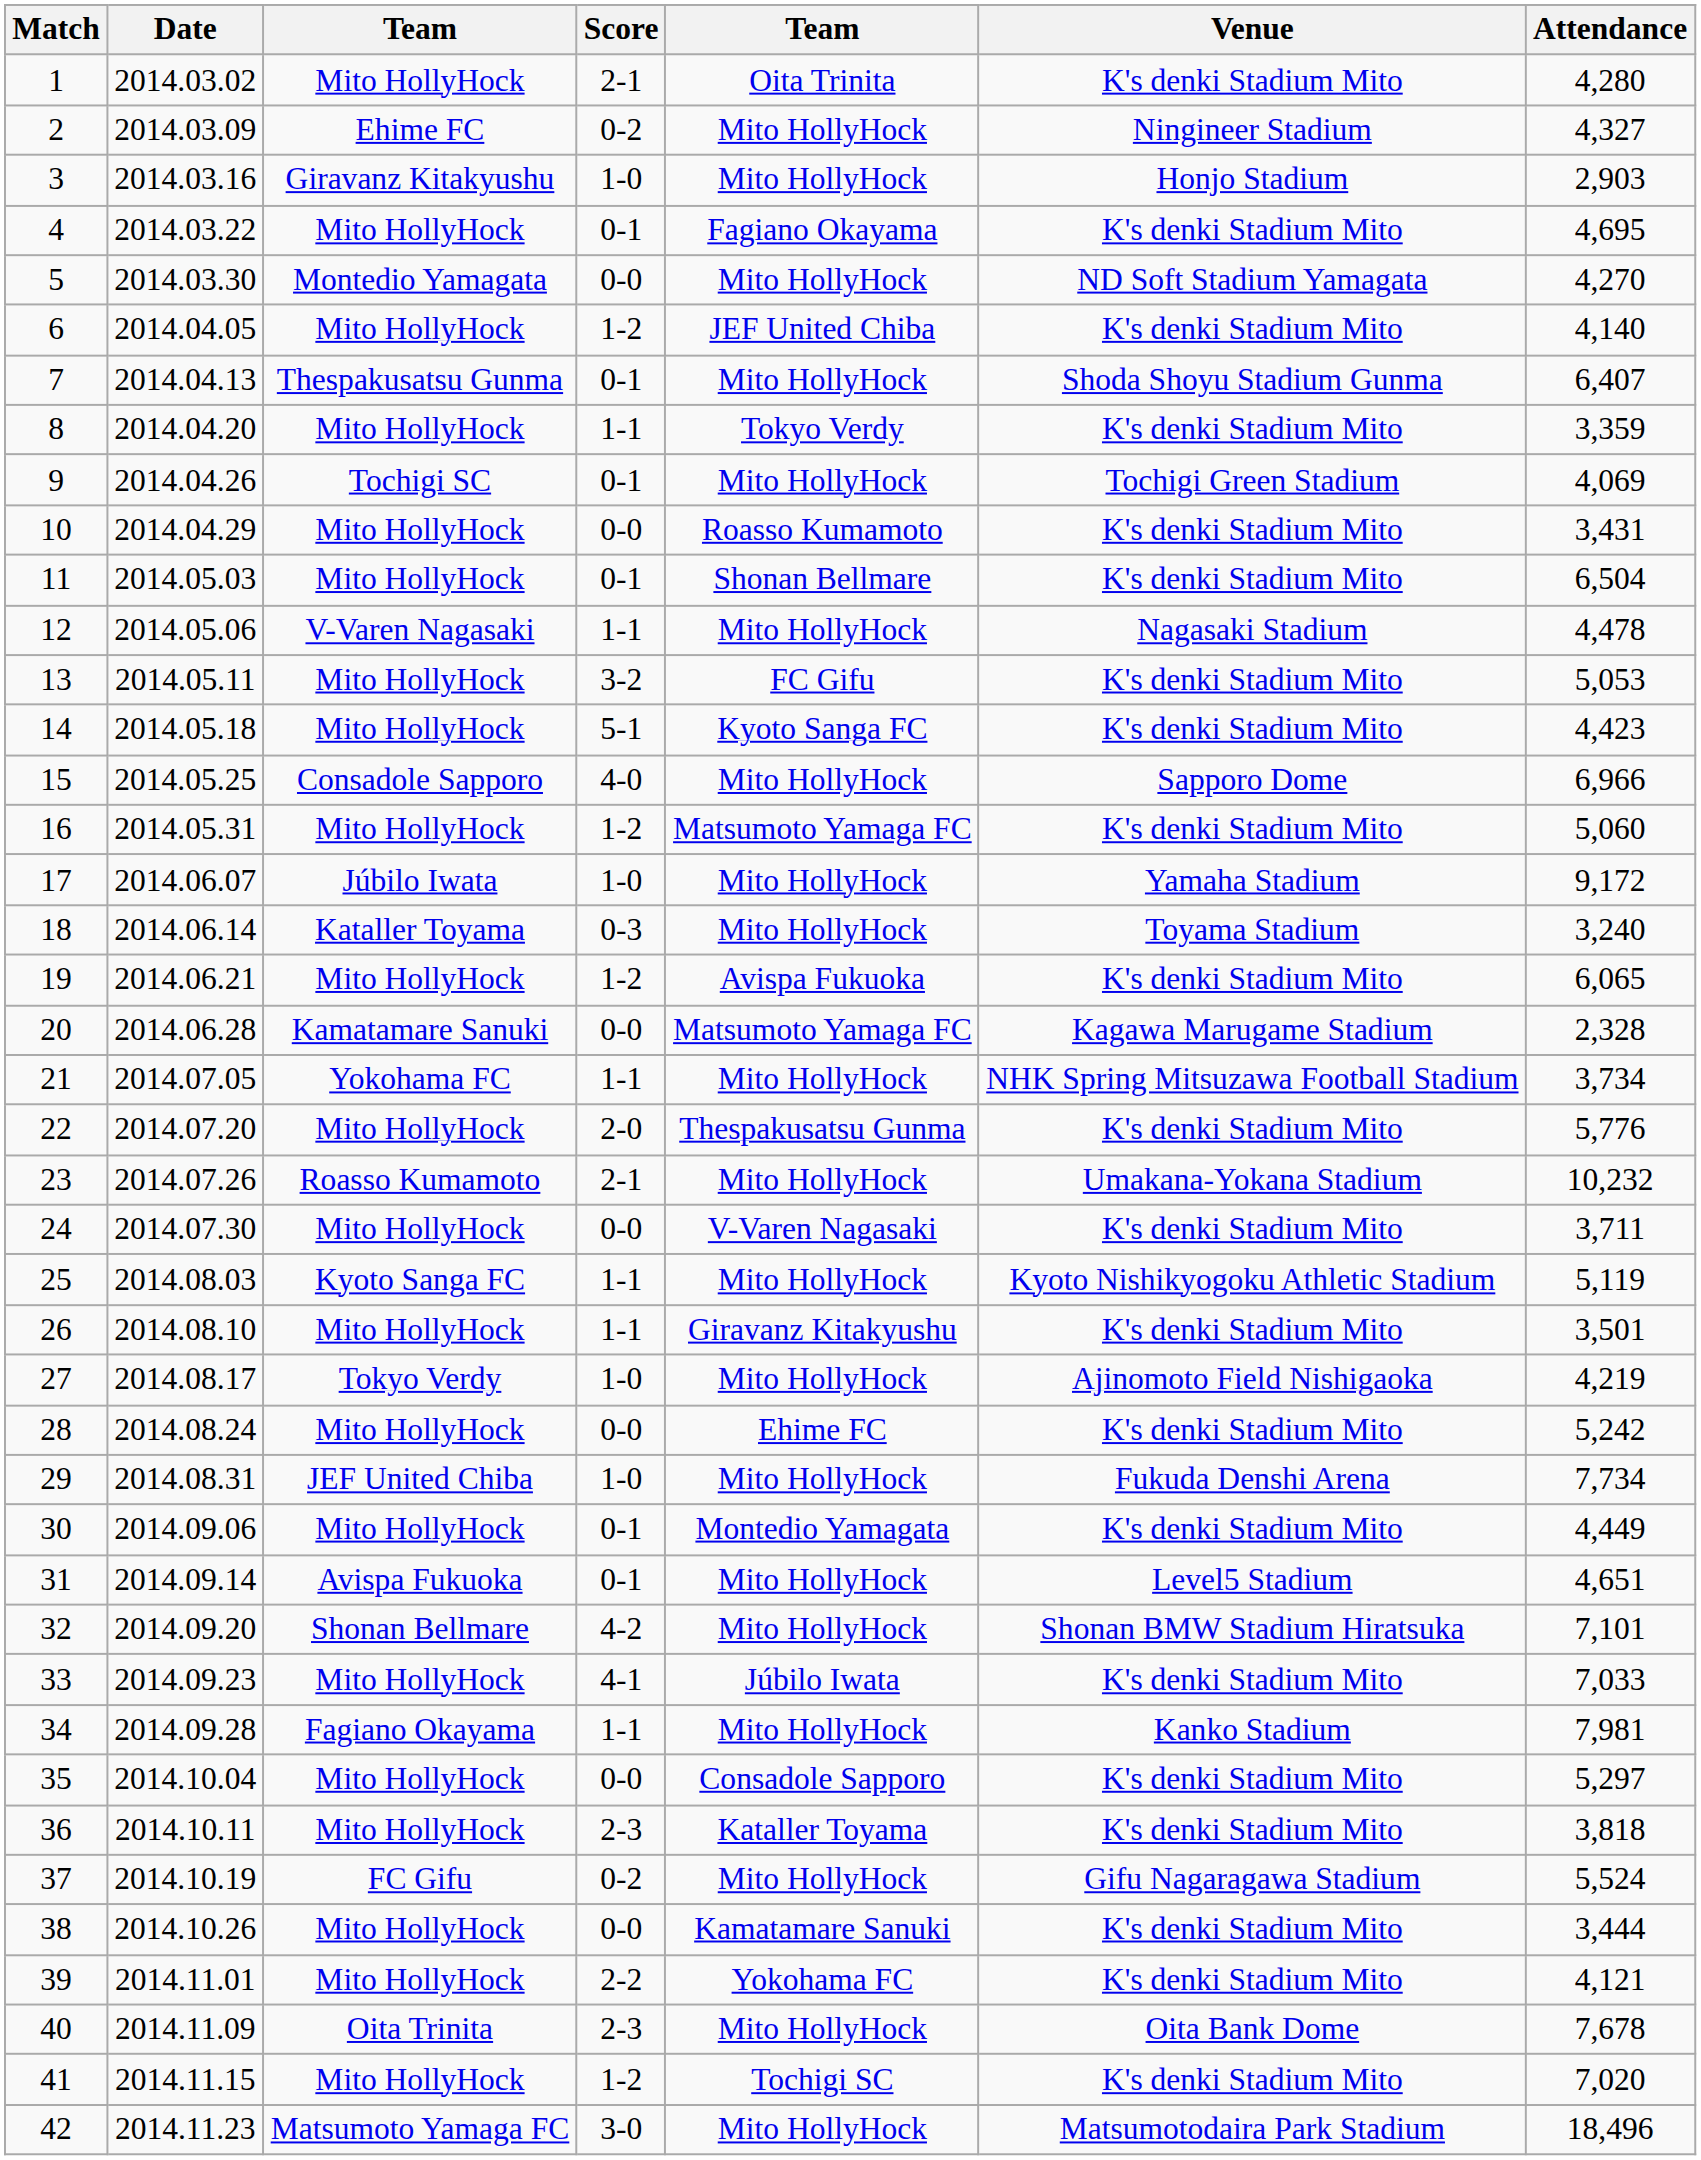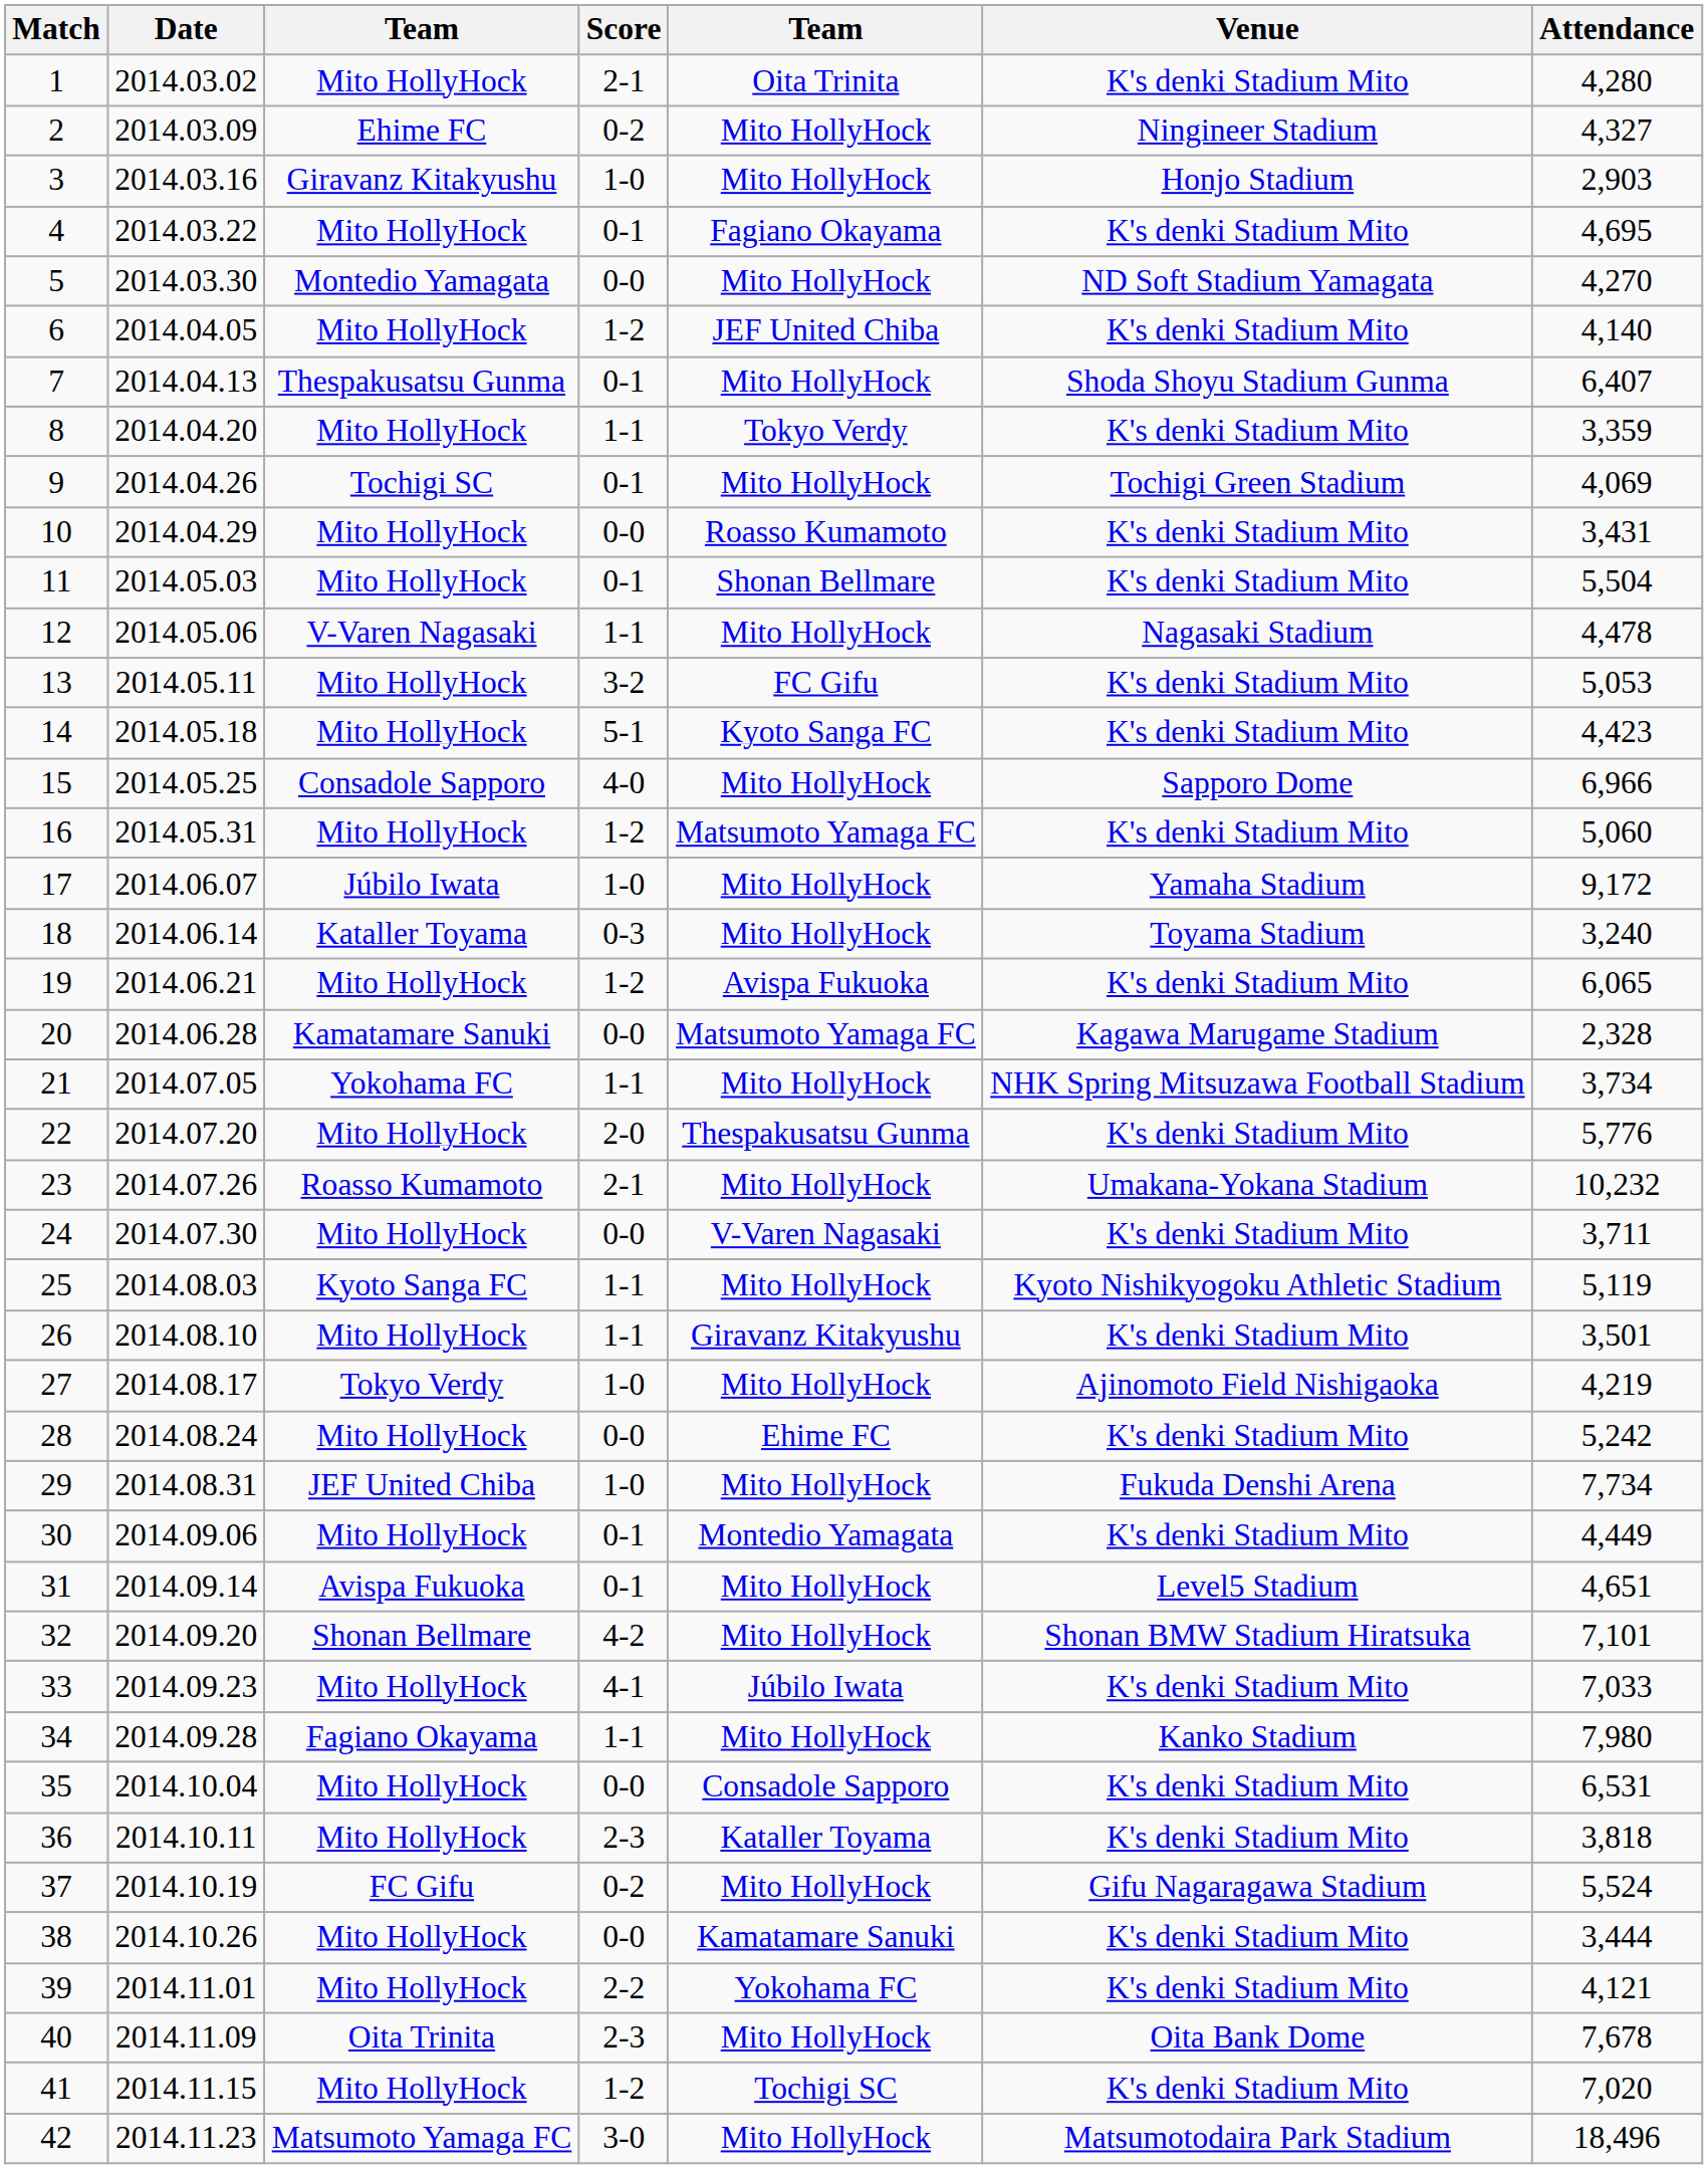 <table class="wikitable" style="text-align:center;">
 <tr>
 <th>Match</th>
 <th>Date</th>
 <th>Team</th>
 <th>Score</th>
 <th>Team</th>
 <th>Venue</th>
 <th>Attendance</th>
 </tr>
 <tr>
 <td>1</td>
 <td>2014.03.02</td>
 <td><a href='#'>Mito HollyHock</a></td>
 <td>2-1</td>
 <td><a href='#'>Oita Trinita</a></td>
 <td><a href='#'>K's denki Stadium Mito</a></td>
 <td>4,280</td>
 </tr>
 <tr>
 <td>2</td>
 <td>2014.03.09</td>
 <td><a href='#'>Ehime FC</a></td>
 <td>0-2</td>
 <td><a href='#'>Mito HollyHock</a></td>
 <td><a href='#'>Ningineer Stadium</a></td>
 <td>4,327</td>
 </tr>
 <tr>
 <td>3</td>
 <td>2014.03.16</td>
 <td><a href='#'>Giravanz Kitakyushu</a></td>
 <td>1-0</td>
 <td><a href='#'>Mito HollyHock</a></td>
 <td><a href='#'>Honjo Stadium</a></td>
 <td>2,903</td>
 </tr>
 <tr>
 <td>4</td>
 <td>2014.03.22</td>
 <td><a href='#'>Mito HollyHock</a></td>
 <td>0-1</td>
 <td><a href='#'>Fagiano Okayama</a></td>
 <td><a href='#'>K's denki Stadium Mito</a></td>
 <td>4,695</td>
 </tr>
 <tr>
 <td>5</td>
 <td>2014.03.30</td>
 <td><a href='#'>Montedio Yamagata</a></td>
 <td>0-0</td>
 <td><a href='#'>Mito HollyHock</a></td>
 <td><a href='#'>ND Soft Stadium Yamagata</a></td>
 <td>4,270</td>
 </tr>
 <tr>
 <td>6</td>
 <td>2014.04.05</td>
 <td><a href='#'>Mito HollyHock</a></td>
 <td>1-2</td>
 <td><a href='#'>JEF United Chiba</a></td>
 <td><a href='#'>K's denki Stadium Mito</a></td>
 <td>4,140</td>
 </tr>
 <tr>
 <td>7</td>
 <td>2014.04.13</td>
 <td><a href='#'>Thespakusatsu Gunma</a></td>
 <td>0-1</td>
 <td><a href='#'>Mito HollyHock</a></td>
 <td><a href='#'>Shoda Shoyu Stadium Gunma</a></td>
 <td>6,407</td>
 </tr>
 <tr>
 <td>8</td>
 <td>2014.04.20</td>
 <td><a href='#'>Mito HollyHock</a></td>
 <td>1-1</td>
 <td><a href='#'>Tokyo Verdy</a></td>
 <td><a href='#'>K's denki Stadium Mito</a></td>
 <td>3,359</td>
 </tr>
 <tr>
 <td>9</td>
 <td>2014.04.26</td>
 <td><a href='#'>Tochigi SC</a></td>
 <td>0-1</td>
 <td><a href='#'>Mito HollyHock</a></td>
 <td><a href='#'>Tochigi Green Stadium</a></td>
 <td>4,069</td>
 </tr>
 <tr>
 <td>10</td>
 <td>2014.04.29</td>
 <td><a href='#'>Mito HollyHock</a></td>
 <td>0-0</td>
 <td><a href='#'>Roasso Kumamoto</a></td>
 <td><a href='#'>K's denki Stadium Mito</a></td>
 <td>3,431</td>
 </tr>
 <tr>
 <td>11</td>
 <td>2014.05.03</td>
 <td><a href='#'>Mito HollyHock</a></td>
 <td>0-1</td>
 <td><a href='#'>Shonan Bellmare</a></td>
 <td><a href='#'>K's denki Stadium Mito</a></td>
-<td>6,504</td>
+<td>5,504</td>
 </tr>
 <tr>
 <td>12</td>
 <td>2014.05.06</td>
 <td><a href='#'>V-Varen Nagasaki</a></td>
 <td>1-1</td>
 <td><a href='#'>Mito HollyHock</a></td>
 <td><a href='#'>Nagasaki Stadium</a></td>
 <td>4,478</td>
 </tr>
 <tr>
 <td>13</td>
 <td>2014.05.11</td>
 <td><a href='#'>Mito HollyHock</a></td>
 <td>3-2</td>
 <td><a href='#'>FC Gifu</a></td>
 <td><a href='#'>K's denki Stadium Mito</a></td>
 <td>5,053</td>
 </tr>
 <tr>
 <td>14</td>
 <td>2014.05.18</td>
 <td><a href='#'>Mito HollyHock</a></td>
 <td>5-1</td>
 <td><a href='#'>Kyoto Sanga FC</a></td>
 <td><a href='#'>K's denki Stadium Mito</a></td>
 <td>4,423</td>
 </tr>
 <tr>
 <td>15</td>
 <td>2014.05.25</td>
 <td><a href='#'>Consadole Sapporo</a></td>
 <td>4-0</td>
 <td><a href='#'>Mito HollyHock</a></td>
 <td><a href='#'>Sapporo Dome</a></td>
 <td>6,966</td>
 </tr>
 <tr>
 <td>16</td>
 <td>2014.05.31</td>
 <td><a href='#'>Mito HollyHock</a></td>
 <td>1-2</td>
 <td><a href='#'>Matsumoto Yamaga FC</a></td>
 <td><a href='#'>K's denki Stadium Mito</a></td>
 <td>5,060</td>
 </tr>
 <tr>
 <td>17</td>
 <td>2014.06.07</td>
 <td><a href='#'>Júbilo Iwata</a></td>
 <td>1-0</td>
 <td><a href='#'>Mito HollyHock</a></td>
 <td><a href='#'>Yamaha Stadium</a></td>
 <td>9,172</td>
 </tr>
 <tr>
 <td>18</td>
 <td>2014.06.14</td>
 <td><a href='#'>Kataller Toyama</a></td>
 <td>0-3</td>
 <td><a href='#'>Mito HollyHock</a></td>
 <td><a href='#'>Toyama Stadium</a></td>
 <td>3,240</td>
 </tr>
 <tr>
 <td>19</td>
 <td>2014.06.21</td>
 <td><a href='#'>Mito HollyHock</a></td>
 <td>1-2</td>
 <td><a href='#'>Avispa Fukuoka</a></td>
 <td><a href='#'>K's denki Stadium Mito</a></td>
 <td>6,065</td>
 </tr>
 <tr>
 <td>20</td>
 <td>2014.06.28</td>
 <td><a href='#'>Kamatamare Sanuki</a></td>
 <td>0-0</td>
 <td><a href='#'>Matsumoto Yamaga FC</a></td>
 <td><a href='#'>Kagawa Marugame Stadium</a></td>
 <td>2,328</td>
 </tr>
 <tr>
 <td>21</td>
 <td>2014.07.05</td>
 <td><a href='#'>Yokohama FC</a></td>
 <td>1-1</td>
 <td><a href='#'>Mito HollyHock</a></td>
 <td><a href='#'>NHK Spring Mitsuzawa Football Stadium</a></td>
 <td>3,734</td>
 </tr>
 <tr>
 <td>22</td>
 <td>2014.07.20</td>
 <td><a href='#'>Mito HollyHock</a></td>
 <td>2-0</td>
 <td><a href='#'>Thespakusatsu Gunma</a></td>
 <td><a href='#'>K's denki Stadium Mito</a></td>
 <td>5,776</td>
 </tr>
 <tr>
 <td>23</td>
 <td>2014.07.26</td>
 <td><a href='#'>Roasso Kumamoto</a></td>
 <td>2-1</td>
 <td><a href='#'>Mito HollyHock</a></td>
 <td><a href='#'>Umakana-Yokana Stadium</a></td>
 <td>10,232</td>
 </tr>
 <tr>
 <td>24</td>
 <td>2014.07.30</td>
 <td><a href='#'>Mito HollyHock</a></td>
 <td>0-0</td>
 <td><a href='#'>V-Varen Nagasaki</a></td>
 <td><a href='#'>K's denki Stadium Mito</a></td>
 <td>3,711</td>
 </tr>
 <tr>
 <td>25</td>
 <td>2014.08.03</td>
 <td><a href='#'>Kyoto Sanga FC</a></td>
 <td>1-1</td>
 <td><a href='#'>Mito HollyHock</a></td>
 <td><a href='#'>Kyoto Nishikyogoku Athletic Stadium</a></td>
 <td>5,119</td>
 </tr>
 <tr>
 <td>26</td>
 <td>2014.08.10</td>
 <td><a href='#'>Mito HollyHock</a></td>
 <td>1-1</td>
 <td><a href='#'>Giravanz Kitakyushu</a></td>
 <td><a href='#'>K's denki Stadium Mito</a></td>
 <td>3,501</td>
 </tr>
 <tr>
 <td>27</td>
 <td>2014.08.17</td>
 <td><a href='#'>Tokyo Verdy</a></td>
 <td>1-0</td>
 <td><a href='#'>Mito HollyHock</a></td>
 <td><a href='#'>Ajinomoto Field Nishigaoka</a></td>
 <td>4,219</td>
 </tr>
 <tr>
 <td>28</td>
 <td>2014.08.24</td>
 <td><a href='#'>Mito HollyHock</a></td>
 <td>0-0</td>
 <td><a href='#'>Ehime FC</a></td>
 <td><a href='#'>K's denki Stadium Mito</a></td>
 <td>5,242</td>
 </tr>
 <tr>
 <td>29</td>
 <td>2014.08.31</td>
 <td><a href='#'>JEF United Chiba</a></td>
 <td>1-0</td>
 <td><a href='#'>Mito HollyHock</a></td>
 <td><a href='#'>Fukuda Denshi Arena</a></td>
 <td>7,734</td>
 </tr>
 <tr>
 <td>30</td>
 <td>2014.09.06</td>
 <td><a href='#'>Mito HollyHock</a></td>
 <td>0-1</td>
 <td><a href='#'>Montedio Yamagata</a></td>
 <td><a href='#'>K's denki Stadium Mito</a></td>
 <td>4,449</td>
 </tr>
 <tr>
 <td>31</td>
 <td>2014.09.14</td>
 <td><a href='#'>Avispa Fukuoka</a></td>
 <td>0-1</td>
 <td><a href='#'>Mito HollyHock</a></td>
 <td><a href='#'>Level5 Stadium</a></td>
 <td>4,651</td>
 </tr>
 <tr>
 <td>32</td>
 <td>2014.09.20</td>
 <td><a href='#'>Shonan Bellmare</a></td>
 <td>4-2</td>
 <td><a href='#'>Mito HollyHock</a></td>
 <td><a href='#'>Shonan BMW Stadium Hiratsuka</a></td>
 <td>7,101</td>
 </tr>
 <tr>
 <td>33</td>
 <td>2014.09.23</td>
 <td><a href='#'>Mito HollyHock</a></td>
 <td>4-1</td>
 <td><a href='#'>Júbilo Iwata</a></td>
 <td><a href='#'>K's denki Stadium Mito</a></td>
 <td>7,033</td>
 </tr>
 <tr>
 <td>34</td>
 <td>2014.09.28</td>
 <td><a href='#'>Fagiano Okayama</a></td>
 <td>1-1</td>
 <td><a href='#'>Mito HollyHock</a></td>
 <td><a href='#'>Kanko Stadium</a></td>
-<td>7,981</td>
+<td>7,980</td>
 </tr>
 <tr>
 <td>35</td>
 <td>2014.10.04</td>
 <td><a href='#'>Mito HollyHock</a></td>
 <td>0-0</td>
 <td><a href='#'>Consadole Sapporo</a></td>
 <td><a href='#'>K's denki Stadium Mito</a></td>
-<td>5,297</td>
+<td>6,531</td>
 </tr>
 <tr>
 <td>36</td>
 <td>2014.10.11</td>
 <td><a href='#'>Mito HollyHock</a></td>
 <td>2-3</td>
 <td><a href='#'>Kataller Toyama</a></td>
 <td><a href='#'>K's denki Stadium Mito</a></td>
 <td>3,818</td>
 </tr>
 <tr>
 <td>37</td>
 <td>2014.10.19</td>
 <td><a href='#'>FC Gifu</a></td>
 <td>0-2</td>
 <td><a href='#'>Mito HollyHock</a></td>
 <td><a href='#'>Gifu Nagaragawa Stadium</a></td>
 <td>5,524</td>
 </tr>
 <tr>
 <td>38</td>
 <td>2014.10.26</td>
 <td><a href='#'>Mito HollyHock</a></td>
 <td>0-0</td>
 <td><a href='#'>Kamatamare Sanuki</a></td>
 <td><a href='#'>K's denki Stadium Mito</a></td>
 <td>3,444</td>
 </tr>
 <tr>
 <td>39</td>
 <td>2014.11.01</td>
 <td><a href='#'>Mito HollyHock</a></td>
 <td>2-2</td>
 <td><a href='#'>Yokohama FC</a></td>
 <td><a href='#'>K's denki Stadium Mito</a></td>
 <td>4,121</td>
 </tr>
 <tr>
 <td>40</td>
 <td>2014.11.09</td>
 <td><a href='#'>Oita Trinita</a></td>
 <td>2-3</td>
 <td><a href='#'>Mito HollyHock</a></td>
 <td><a href='#'>Oita Bank Dome</a></td>
 <td>7,678</td>
 </tr>
 <tr>
 <td>41</td>
 <td>2014.11.15</td>
 <td><a href='#'>Mito HollyHock</a></td>
 <td>1-2</td>
 <td><a href='#'>Tochigi SC</a></td>
 <td><a href='#'>K's denki Stadium Mito</a></td>
 <td>7,020</td>
 </tr>
 <tr>
 <td>42</td>
 <td>2014.11.23</td>
 <td><a href='#'>Matsumoto Yamaga FC</a></td>
 <td>3-0</td>
 <td><a href='#'>Mito HollyHock</a></td>
 <td><a href='#'>Matsumotodaira Park Stadium</a></td>
 <td>18,496</td>
 </tr>
 </table>
